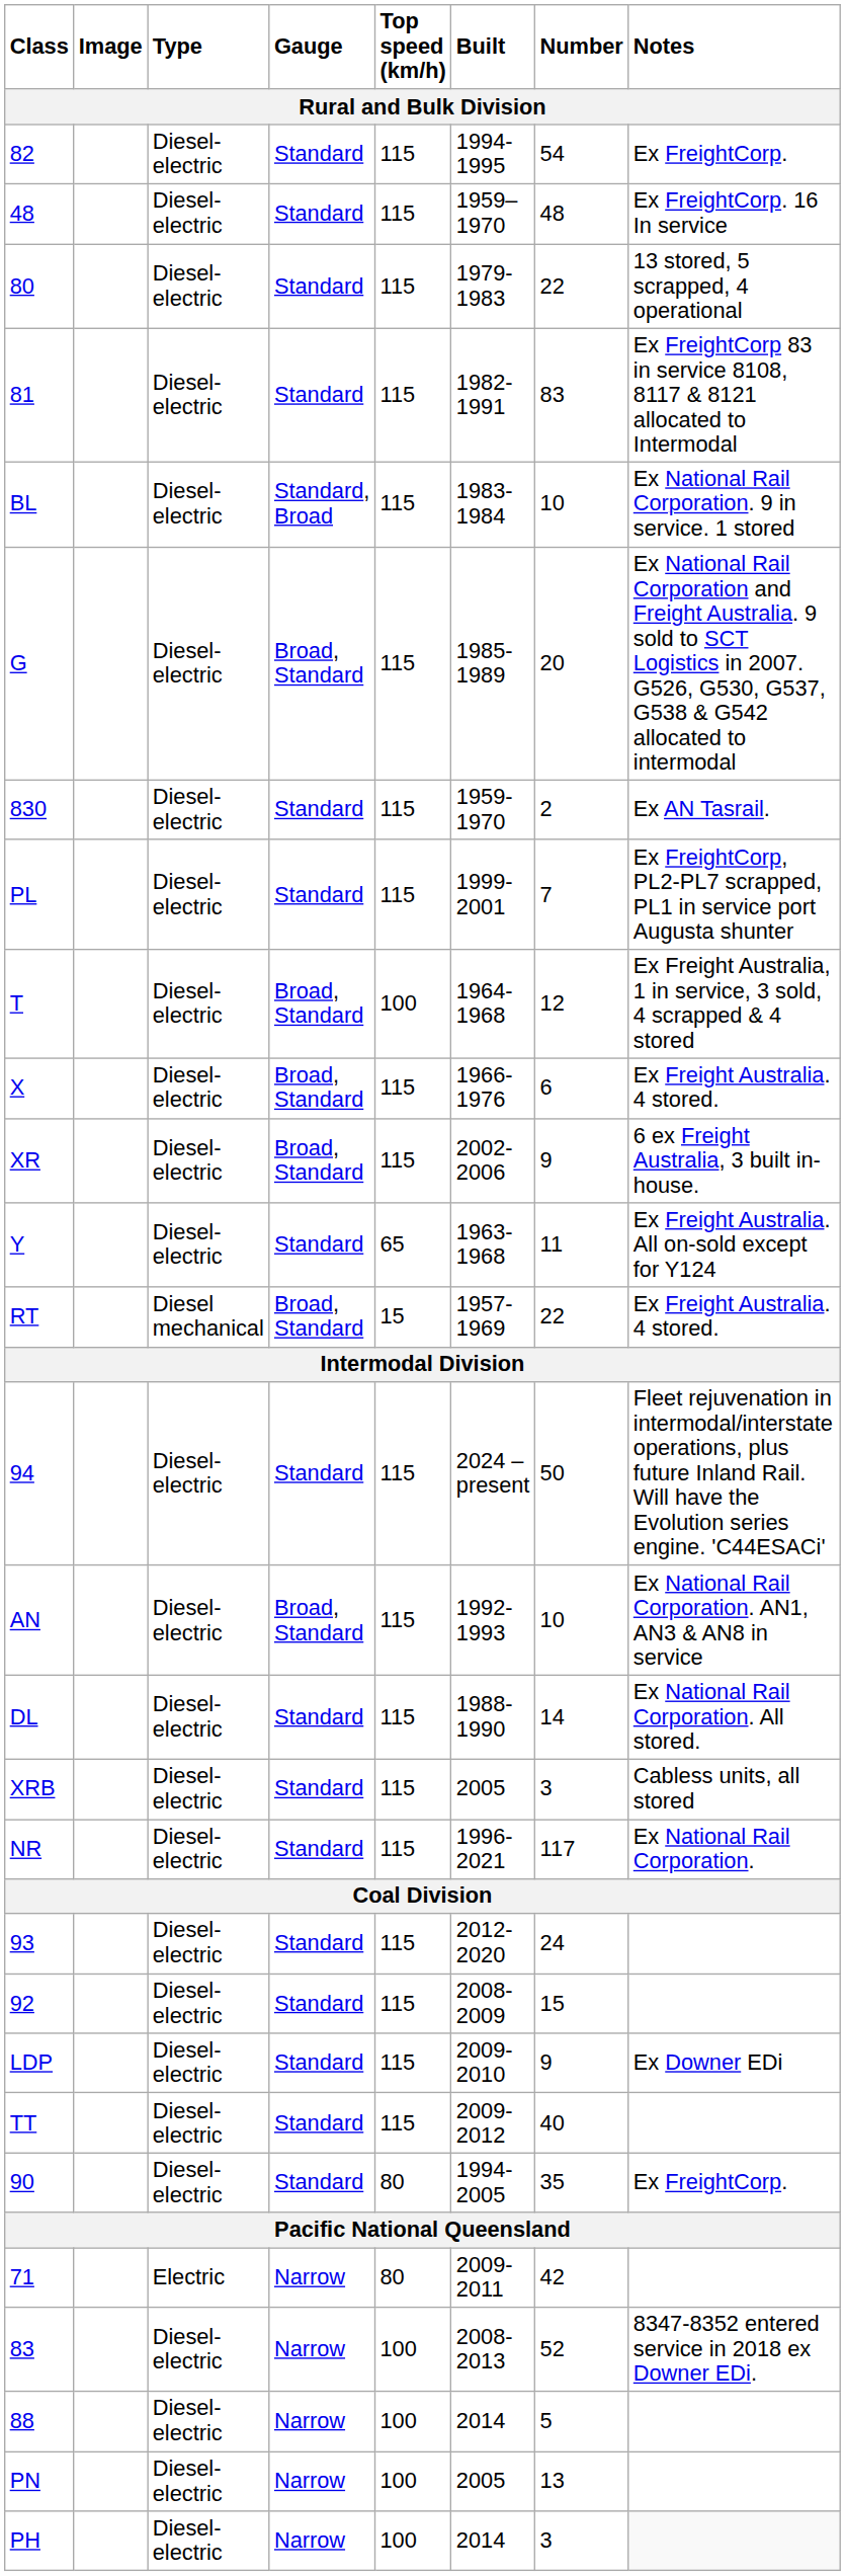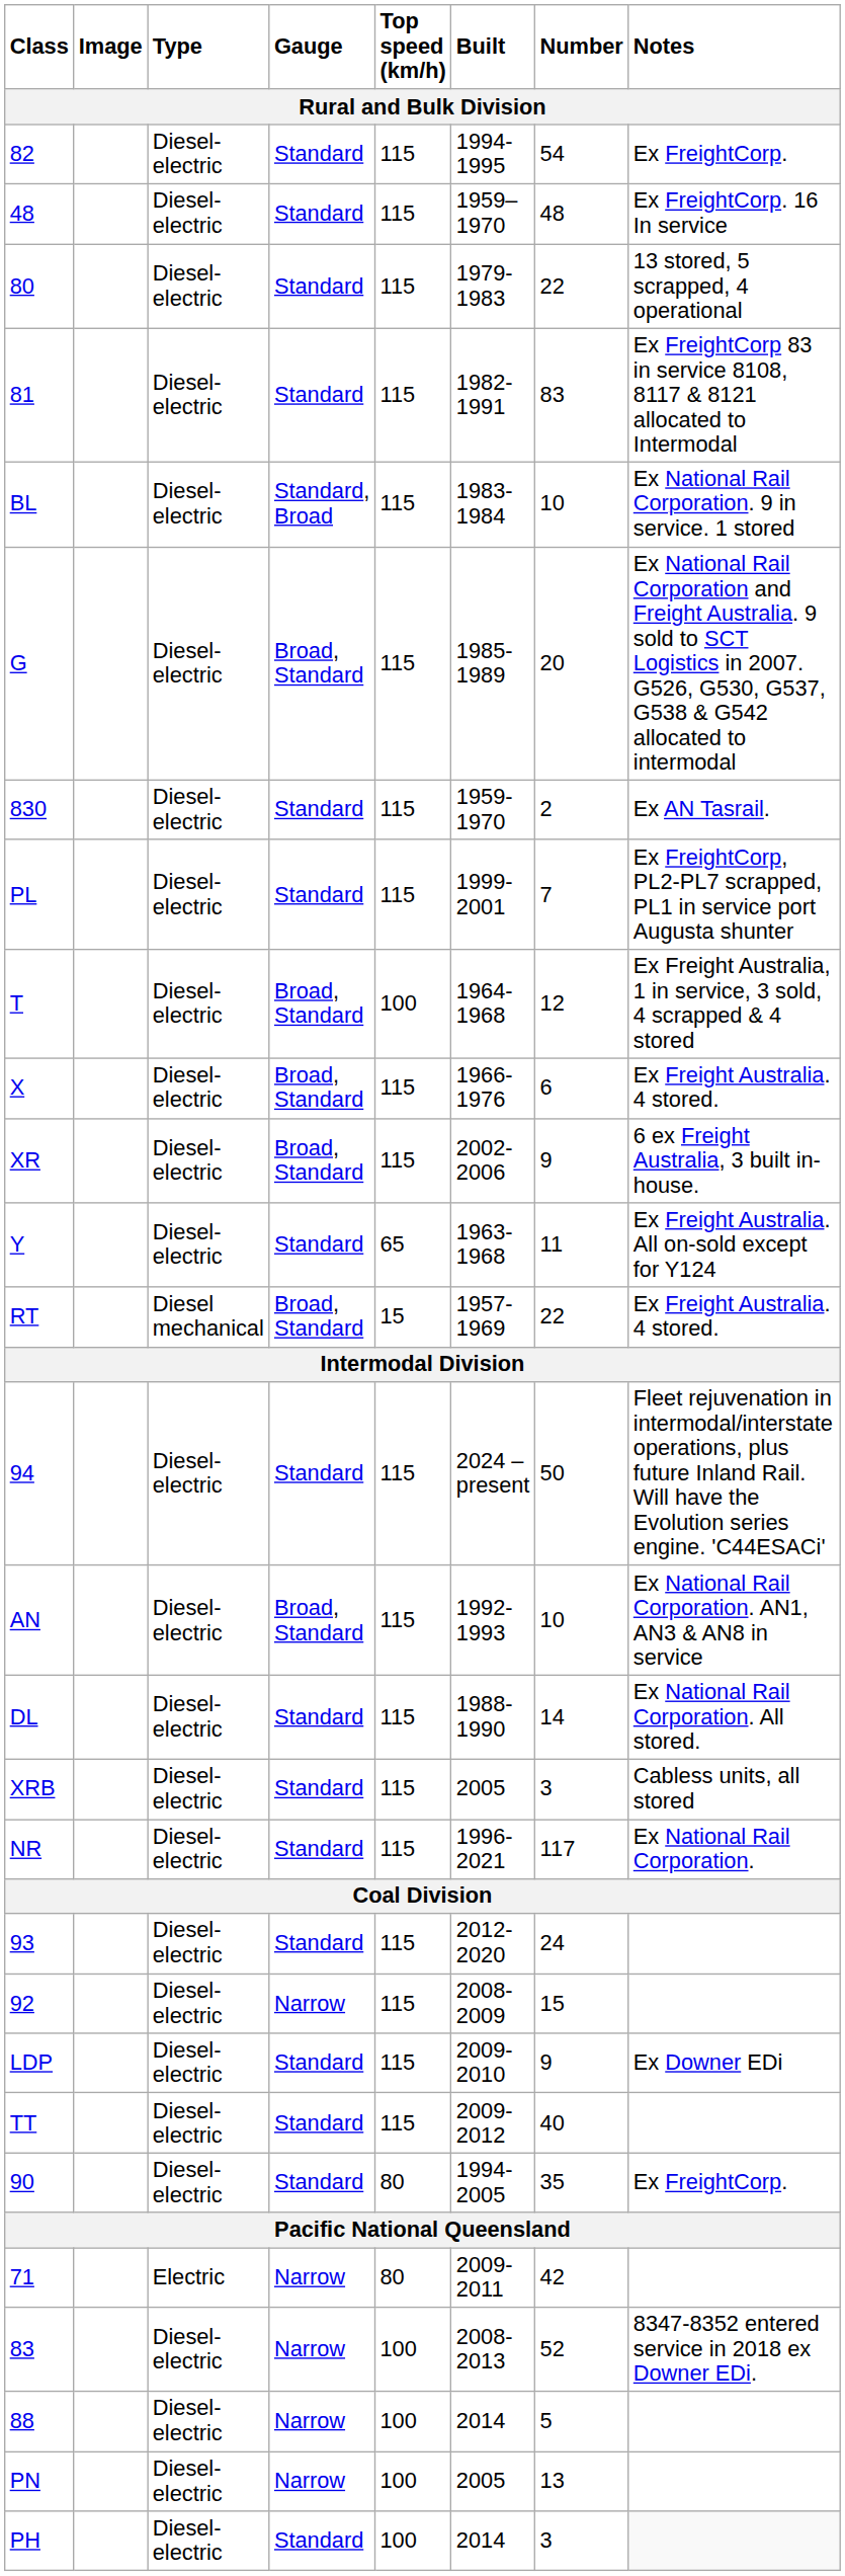 <table class="wikitable sortable">
 <tr style="background:#FFFFFF;">
 <td><strong>Class</strong></td>
 <td><strong>Image</strong></td>
 <td><strong>Type</strong></td>
 <td><strong>Gauge</strong></td>
 <td><strong>Top speed<br>(km/h)</strong></td>
 <td><strong>Built</strong></td>
 <td><strong>Number</strong></td>
 <td><strong>Notes</strong></td>
 </tr>
 <tr>
 <th colspan="8"><strong>Rural and Bulk Division</strong></th>
 </tr>
 <tr bgcolor="#FFFFFF">
 <td><a href='#'>82</a></td>
 <td></td>
 <td>Diesel-electric</td>
 <td><a href='#'>Standard</a></td>
 <td>115</td>
 <td>1994-1995</td>
 <td>54</td>
 <td>Ex <a href='#'>FreightCorp</a>.</td>
 </tr>
 <tr bgcolor="#FFFFFF">
 <td><a href='#'>48</a></td>
 <td></td>
 <td>Diesel-electric</td>
 <td><a href='#'>Standard</a></td>
 <td>115</td>
 <td>1959–1970</td>
 <td>48</td>
 <td>Ex <a href='#'>FreightCorp</a>. 16 In service</td>
 </tr>
 <tr bgcolor="#FFFFFF">
 <td><a href='#'>80</a></td>
 <td></td>
 <td>Diesel-electric</td>
 <td><a href='#'>Standard</a></td>
 <td>115</td>
 <td>1979-1983</td>
 <td>22</td>
 <td>13 stored, 5 scrapped, 4 operational</td>
 </tr>
 <tr bgcolor="#FFFFFF">
 <td><a href='#'>81</a></td>
 <td></td>
 <td>Diesel-electric</td>
 <td><a href='#'>Standard</a></td>
 <td>115</td>
 <td>1982-1991</td>
 <td>83</td>
 <td>Ex <a href='#'>FreightCorp</a> 83 in service 8108, 8117 & 8121 allocated to Intermodal</td>
 </tr>
 <tr bgcolor="#FFFFFF">
 <td><a href='#'>BL</a></td>
 <td></td>
 <td>Diesel-electric</td>
 <td><a href='#'>Standard</a>, <a href='#'>Broad</a></td>
 <td>115</td>
 <td>1983-1984</td>
 <td>10</td>
 <td>Ex <a href='#'>National Rail Corporation</a>. 9 in service. 1 stored</td>
 </tr>
 <tr bgcolor="#FFFFFF">
 <td><a href='#'>G</a></td>
 <td></td>
 <td>Diesel-electric</td>
 <td><a href='#'>Broad</a>, <a href='#'>Standard</a></td>
 <td>115</td>
 <td>1985-1989</td>
 <td>20</td>
 <td>Ex <a href='#'>National Rail Corporation</a> and <a href='#'>Freight Australia</a>. 9 sold to <a href='#'>SCT Logistics</a> in 2007. G526, G530, G537, G538 & G542 allocated to intermodal</td>
 </tr>
 <tr bgcolor="#FFFFFF">
 <td><a href='#'>830</a></td>
 <td></td>
 <td>Diesel-electric</td>
 <td><a href='#'>Standard</a></td>
 <td>115</td>
 <td>1959-1970</td>
 <td>2</td>
 <td>Ex <a href='#'>AN Tasrail</a>.</td>
 </tr>
 <tr bgcolor="#FFFFFF">
 <td><a href='#'>PL</a></td>
 <td></td>
 <td>Diesel-electric</td>
 <td><a href='#'>Standard</a></td>
 <td>115</td>
 <td>1999-2001</td>
 <td>7</td>
 <td>Ex <a href='#'>FreightCorp</a>, PL2-PL7 scrapped, PL1 in service port Augusta shunter</td>
 </tr>
 <tr bgcolor="#FFFFFF">
 <td><a href='#'>T</a></td>
 <td></td>
 <td>Diesel-electric</td>
 <td><a href='#'>Broad</a>, <a href='#'>Standard</a></td>
 <td>100</td>
 <td>1964-1968</td>
 <td>12</td>
 <td>Ex Freight Australia, 1 in service, 3 sold, 4 scrapped & 4 stored</td>
 </tr>
 <tr bgcolor="#FFFFFF">
 <td><a href='#'>X</a></td>
 <td></td>
 <td>Diesel-electric</td>
 <td><a href='#'>Broad</a>, <a href='#'>Standard</a></td>
 <td>115</td>
 <td>1966-1976</td>
 <td>6</td>
 <td>Ex <a href='#'>Freight Australia</a>. 4 stored.</td>
 </tr>
 <tr bgcolor="#FFFFFF">
 <td><a href='#'>XR</a></td>
 <td></td>
 <td>Diesel-electric</td>
 <td><a href='#'>Broad</a>, <a href='#'>Standard</a></td>
 <td>115</td>
 <td>2002-2006</td>
 <td>9</td>
 <td>6 ex <a href='#'>Freight Australia</a>, 3 built in-house.</td>
 </tr>
 <tr bgcolor="#FFFFFF">
 <td><a href='#'>Y</a></td>
 <td></td>
 <td>Diesel-electric</td>
 <td><a href='#'>Standard</a></td>
 <td>65</td>
 <td>1963-1968</td>
 <td>11</td>
 <td>Ex <a href='#'>Freight Australia</a>. All on-sold except for Y124</td>
 </tr>
 <tr bgcolor="#FFFFFF">
 <td><a href='#'>RT</a></td>
 <td></td>
 <td>Diesel mechanical</td>
 <td><a href='#'>Broad</a>, <a href='#'>Standard</a></td>
 <td>15</td>
 <td>1957-1969</td>
 <td>22</td>
 <td>Ex <a href='#'>Freight Australia</a>. 4 stored.</td>
 </tr>
 <tr>
 <th colspan="8"><strong>Intermodal Division</strong></th>
 </tr>
 <tr bgcolor="#FFFFFF">
 <td><a href='#'>94</a></td>
 <td></td>
 <td>Diesel-electric</td>
 <td><a href='#'>Standard</a></td>
 <td>115</td>
 <td>2024 – present</td>
 <td>50</td>
 <td>Fleet rejuvenation in intermodal/interstate operations, plus future Inland Rail. Will have the Evolution series engine. 'C44ESACi'</td>
 </tr>
 <tr bgcolor="#FFFFFF">
 <td><a href='#'>AN</a></td>
 <td></td>
 <td>Diesel-electric</td>
 <td><a href='#'>Broad</a>, <a href='#'>Standard</a></td>
 <td>115</td>
 <td>1992-1993</td>
 <td>10</td>
 <td>Ex <a href='#'>National Rail Corporation</a>. AN1, AN3 & AN8 in service</td>
 </tr>
 <tr bgcolor="#FFFFFF">
 <td><a href='#'>DL</a></td>
 <td></td>
 <td>Diesel-electric</td>
 <td><a href='#'>Standard</a></td>
 <td>115</td>
 <td>1988-1990</td>
 <td>14</td>
 <td>Ex <a href='#'>National Rail Corporation</a>. All stored.</td>
 </tr>
 <tr bgcolor="#FFFFFF">
 <td><a href='#'>XRB</a></td>
 <td></td>
 <td>Diesel-electric</td>
 <td><a href='#'>Standard</a></td>
 <td>115</td>
 <td>2005</td>
 <td>3</td>
 <td>Cabless units, all stored</td>
 </tr>
 <tr bgcolor="#FFFFFF">
 <td><a href='#'>NR</a></td>
 <td></td>
 <td>Diesel-electric</td>
 <td><a href='#'>Standard</a></td>
 <td>115</td>
 <td>1996-2021</td>
 <td>117</td>
 <td>Ex <a href='#'>National Rail Corporation</a>.</td>
 </tr>
 <tr>
 <th colspan="8"><strong>Coal Division</strong></th>
 </tr>
 <tr bgcolor="#FFFFFF">
 <td><a href='#'>93</a></td>
 <td></td>
 <td>Diesel-electric</td>
 <td><a href='#'>Standard</a></td>
 <td>115</td>
 <td>2012-2020</td>
 <td>24</td>
 <td></td>
 </tr>
 <tr bgcolor="#FFFFFF">
 <td><a href='#'>92</a></td>
 <td></td>
 <td>Diesel-electric</td>
-<td><a href='#'>Standard</a></td>
+<td><a href='#'>Narrow</a></td>
 <td>115</td>
 <td>2008-2009</td>
 <td>15</td>
 <td></td>
 </tr>
 <tr bgcolor="#FFFFFF">
 <td><a href='#'>LDP</a></td>
 <td></td>
 <td>Diesel-electric</td>
 <td><a href='#'>Standard</a></td>
 <td>115</td>
 <td>2009-2010</td>
 <td>9</td>
 <td>Ex <a href='#'>Downer</a> EDi</td>
 </tr>
 <tr bgcolor="#FFFFFF">
 <td><a href='#'>TT</a></td>
 <td></td>
 <td>Diesel-electric</td>
 <td><a href='#'>Standard</a></td>
 <td>115</td>
 <td>2009-2012</td>
 <td>40</td>
 <td></td>
 </tr>
 <tr bgcolor="#FFFFFF">
 <td><a href='#'>90</a></td>
 <td></td>
 <td>Diesel-electric</td>
 <td><a href='#'>Standard</a></td>
 <td>80</td>
 <td>1994-2005</td>
 <td>35</td>
 <td>Ex <a href='#'>FreightCorp</a>.</td>
 </tr>
 <tr bgcolor="#FFFFFF">
 <th colspan="8"><strong>Pacific National Queensland</strong></th>
 </tr>
 <tr bgcolor="#FFFFFF">
 <td><a href='#'>71</a></td>
 <td></td>
 <td>Electric</td>
 <td><a href='#'>Narrow</a></td>
 <td>80</td>
 <td>2009-2011</td>
 <td>42</td>
 <td></td>
 </tr>
 <tr bgcolor="#FFFFFF">
 <td><a href='#'>83</a></td>
 <td></td>
 <td>Diesel-electric</td>
 <td><a href='#'>Narrow</a></td>
 <td>100</td>
 <td>2008-2013</td>
 <td>52</td>
 <td>8347-8352 entered service in 2018 ex <a href='#'>Downer EDi</a>.</td>
 </tr>
 <tr bgcolor="#FFFFFF">
 <td><a href='#'>88</a></td>
 <td></td>
 <td>Diesel-electric</td>
 <td><a href='#'>Narrow</a></td>
 <td>100</td>
 <td>2014</td>
 <td>5</td>
 <td></td>
 </tr>
 <tr bgcolor="#FFFFFF">
 <td><a href='#'>PN</a></td>
 <td></td>
 <td>Diesel-electric</td>
 <td><a href='#'>Narrow</a></td>
 <td>100</td>
 <td>2005</td>
 <td>13</td>
 <td></td>
 </tr>
 <tr bgcolor="#FFFFFF">
 <td><a href='#'>PH</a></td>
 <td></td>
 <td>Diesel-electric</td>
-<td><a href='#'>Narrow</a></td>
+<td><a href='#'>Standard</a></td>
 <td>100</td>
 <td>2014</td>
 <td>3</td>
 </tr>
 </table>
